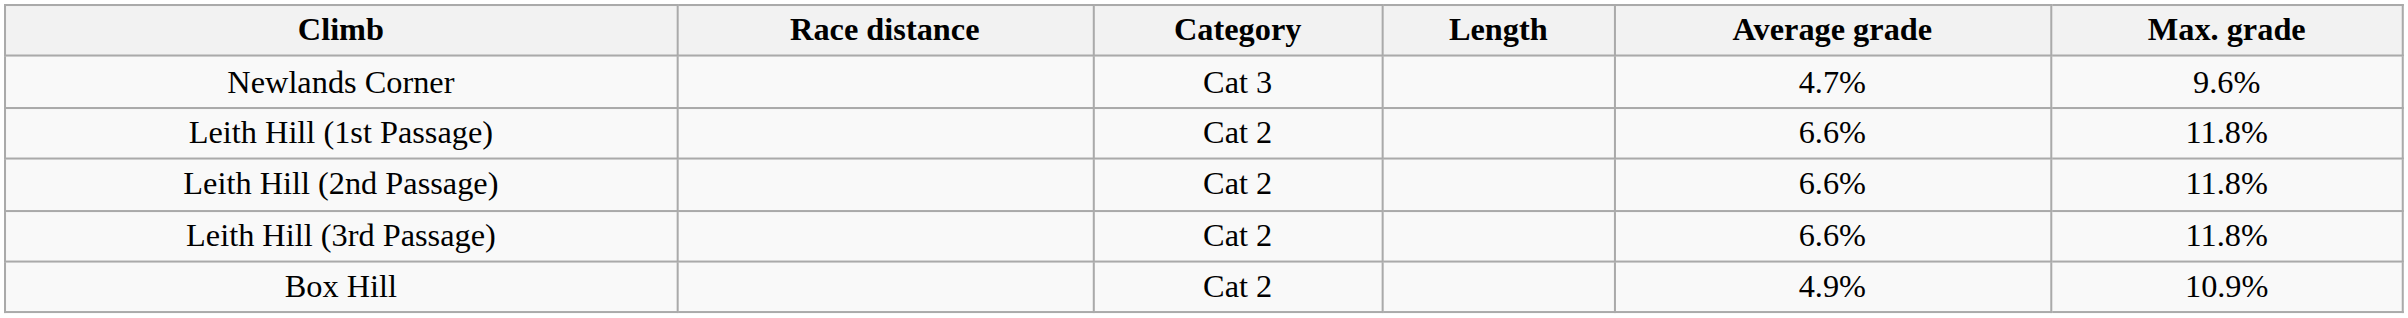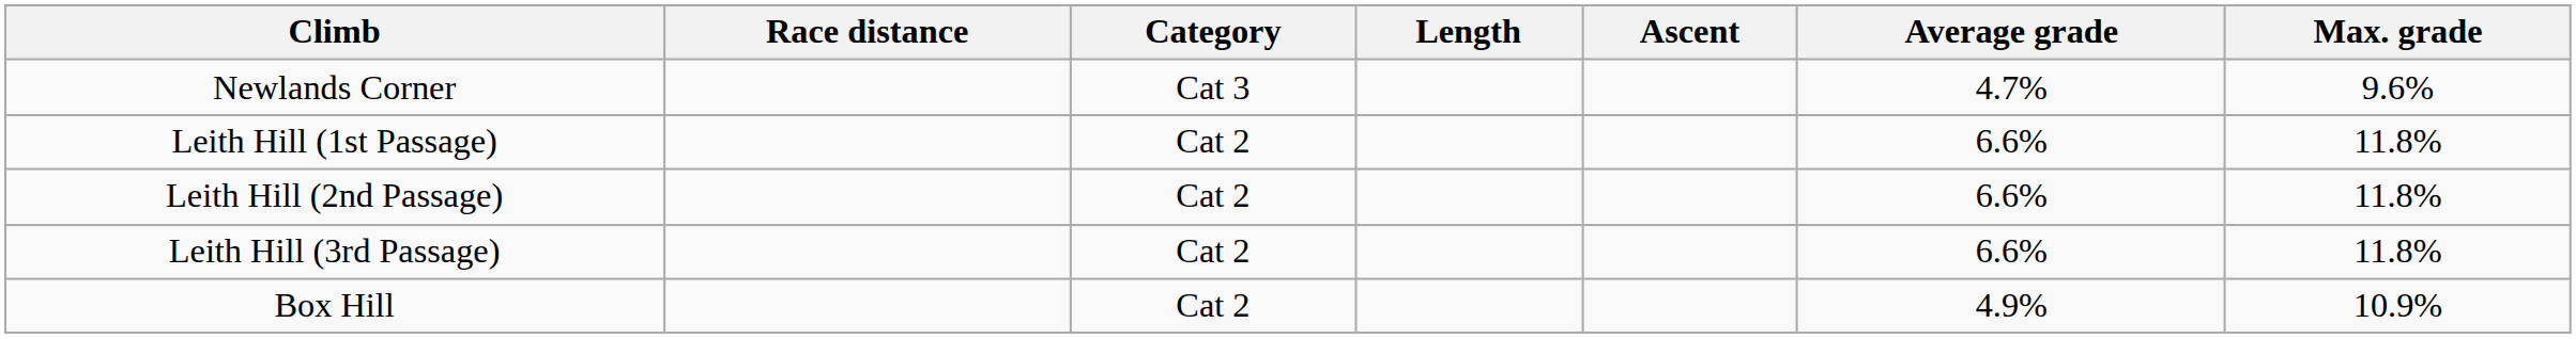 <table class="wikitable" style="text-align:center;" width="75%">
 <tr>
 <th>Climb</th>
 <th>Race distance</th>
 <th>Category</th>
 <th>Length</th>
+<th>Ascent</th>
 <th>Average grade</th>
 <th>Max. grade</th>
 </tr>
 <tr>
 <td>Newlands Corner</td>
 <td></td>
 <td>Cat 3</td>
+<td></td>
 <td></td>
 <td>4.7%</td>
 <td>9.6%</td>
 </tr>
 <tr>
 <td>Leith Hill (1st Passage)</td>
 <td></td>
 <td>Cat 2</td>
 <td></td>
+<td></td>
 <td>6.6%</td>
 <td>11.8%</td>
 </tr>
 <tr>
 <td>Leith Hill (2nd Passage)</td>
 <td></td>
 <td>Cat 2</td>
+<td></td>
 <td></td>
 <td>6.6%</td>
 <td>11.8%</td>
 </tr>
 <tr>
 <td>Leith Hill (3rd Passage)</td>
 <td></td>
 <td>Cat 2</td>
 <td></td>
+<td></td>
 <td>6.6%</td>
 <td>11.8%</td>
 </tr>
 <tr>
 <td>Box Hill</td>
 <td></td>
 <td>Cat 2</td>
 <td></td>
+<td></td>
 <td>4.9%</td>
 <td>10.9%</td>
 </tr>
 </table>
